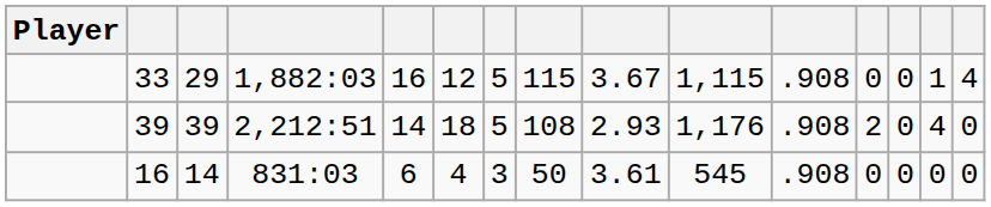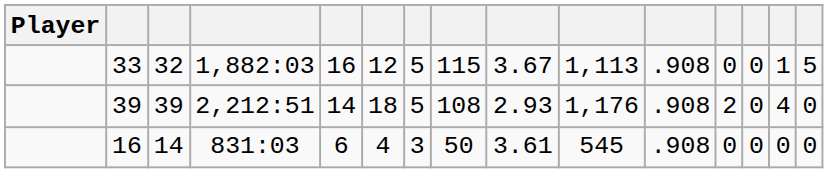 <table class="wikitable sortable" style="text-align:center;">
 <tr>
 <th>Player</th>
 <th></th>
 <th></th>
 <th></th>
 <th></th>
 <th></th>
 <th></th>
 <th></th>
 <th></th>
 <th></th>
 <th></th>
 <th></th>
 <th></th>
 <th></th>
 <th></th>
 </tr>
 <tr>
 <td></td>
 <td>33</td>
-<td>29</td>
+<td>32</td>
 <td>1,882:03</td>
 <td>16</td>
 <td>12</td>
 <td>5</td>
 <td>115</td>
 <td>3.67</td>
-<td>1,115</td>
+<td>1,113</td>
 <td>.908</td>
 <td>0</td>
 <td>0</td>
 <td>1</td>
-<td>4</td>
+<td>5</td>
 </tr>
 <tr>
 <td></td>
 <td>39</td>
 <td>39</td>
 <td>2,212:51</td>
 <td>14</td>
 <td>18</td>
 <td>5</td>
 <td>108</td>
 <td>2.93</td>
 <td>1,176</td>
 <td>.908</td>
 <td>2</td>
 <td>0</td>
 <td>4</td>
 <td>0</td>
 </tr>
 <tr>
 <td></td>
 <td>16</td>
 <td>14</td>
 <td>831:03</td>
 <td>6</td>
 <td>4</td>
 <td>3</td>
 <td>50</td>
 <td>3.61</td>
 <td>545</td>
 <td>.908</td>
 <td>0</td>
 <td>0</td>
 <td>0</td>
 <td>0</td>
 </tr>
 </table>
